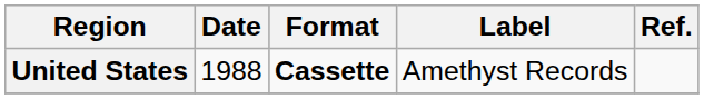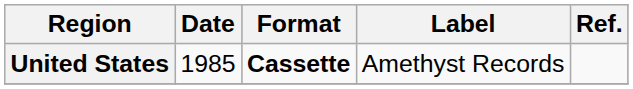 <table class="wikitable plainrowheaders">
 <tr>
 <th scope="col">Region</th>
 <th scope="col">Date</th>
 <th scope="col">Format</th>
 <th scope="col">Label</th>
 <th scope="col">Ref.</th>
 </tr>
 <tr>
 <th scope="row">United States</th>
-<td>1988</td>
+<td>1985</td>
 <td><strong>Cassette</strong></td>
 <td>Amethyst Records</td>
 <td></td>
 </tr>
 <tr>
 </tr>
 </table>
